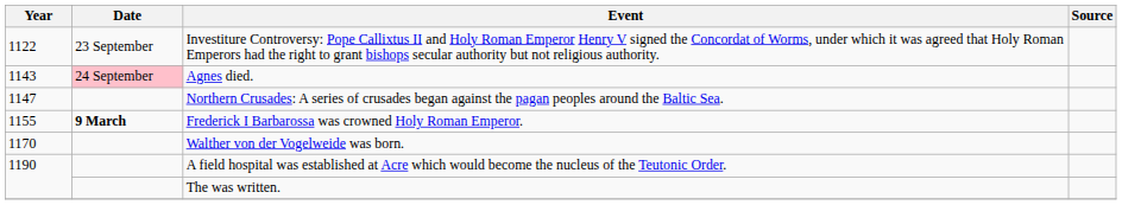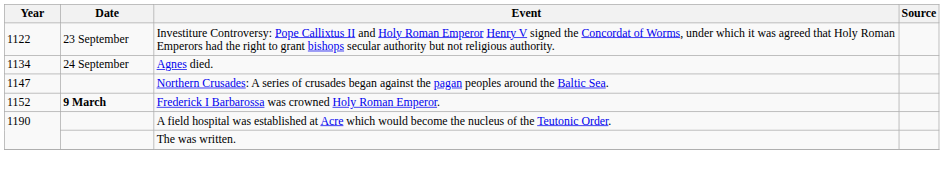 <table class="wikitable" width="100%">
 <tr>
 <th style="width:6%">Year</th>
 <th style="width:10%">Date</th>
 <th>Event</th>
 <th>Source</th>
 </tr>
 <tr>
 <td>1122</td>
 <td>23 September</td>
 <td>Investiture Controversy: <a href='#'>Pope Callixtus II</a> and <a href='#'>Holy Roman Emperor</a> <a href='#'>Henry V</a> signed the <a href='#'>Concordat of Worms</a>, under which it was agreed that Holy Roman Emperors had the right to grant <a href='#'>bishops</a> secular authority but not religious authority.</td>
 <td></td>
 </tr>
 <tr>
-<td>1143</td>
-<td style="background: pink;">24 September</td>
+<td>1134</td>
+<td>24 September</td>
 <td><a href='#'>Agnes</a> died.</td>
 <td></td>
 </tr>
 <tr>
 <td>1147</td>
 <td></td>
 <td><a href='#'>Northern Crusades</a>: A series of crusades began against the <a href='#'>pagan</a> peoples around the <a href='#'>Baltic Sea</a>.</td>
 <td></td>
 </tr>
 <tr>
-<td>1155</td>
+<td>1152</td>
 <td><strong>9 March</strong></td>
 <td><a href='#'>Frederick I Barbarossa</a> was crowned <a href='#'>Holy Roman Emperor</a>.</td>
-<td></td>
-</tr>
-<tr>
-<td>1170</td>
-<td></td>
-<td><a href='#'>Walther von der Vogelweide</a> was born.</td>
 <td></td>
 </tr>
 <tr>
 <td rowspan="2" valign="top">1190</td>
 <td></td>
 <td>A field hospital was established at <a href='#'>Acre</a> which would become the nucleus of the <a href='#'>Teutonic Order</a>.</td>
 <td></td>
 </tr>
 <tr>
 <td></td>
 <td>The  was written.</td>
 <td></td>
 </tr>
 <tr>
 </tr>
 </table>
